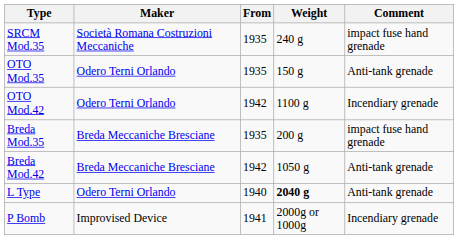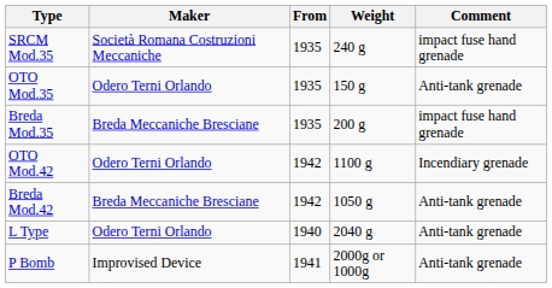 <table class="wikitable">
 <tr>
 <th>Type</th>
 <th>Maker</th>
 <th>From</th>
 <th>Weight</th>
 <th>Comment</th>
 </tr>
 <tr>
 <td><a href='#'>SRCM Mod.35</a></td>
 <td><a href='#'>Società Romana Costruzioni Meccaniche</a></td>
 <td>1935</td>
 <td>240 g</td>
 <td>impact fuse hand grenade</td>
 </tr>
 <tr>
 <td><a href='#'>OTO Mod.35</a></td>
 <td><a href='#'>Odero Terni Orlando</a></td>
 <td>1935</td>
 <td>150 g</td>
 <td>Anti-tank grenade</td>
 </tr>
 <tr>
+<td><a href='#'>Breda Mod.35</a></td>
+<td><a href='#'>Breda Meccaniche Bresciane</a></td>
+<td>1935</td>
+<td>200 g</td>
+<td>impact fuse hand grenade</td>
+</tr>
+<tr>
 <td><a href='#'>OTO Mod.42</a></td>
 <td><a href='#'>Odero Terni Orlando</a></td>
 <td>1942</td>
 <td>1100 g</td>
 <td>Incendiary grenade</td>
-</tr>
-<tr>
-<td><a href='#'>Breda Mod.35</a></td>
-<td><a href='#'>Breda Meccaniche Bresciane</a></td>
-<td>1935</td>
-<td>200 g</td>
-<td>impact fuse hand grenade</td>
 </tr>
 <tr>
 <td><a href='#'>Breda Mod.42</a></td>
 <td><a href='#'>Breda Meccaniche Bresciane</a></td>
 <td>1942</td>
 <td>1050 g</td>
 <td>Anti-tank grenade</td>
 </tr>
 <tr>
 <td><a href='#'>L Type</a></td>
 <td><a href='#'>Odero Terni Orlando</a></td>
 <td>1940</td>
-<td><strong>2040 g</strong></td>
+<td>2040 g</td>
 <td>Anti-tank grenade</td>
 </tr>
 <tr>
 <td><a href='#'>P Bomb</a></td>
 <td>Improvised Device</td>
 <td>1941</td>
 <td>2000g or 1000g</td>
-<td>Incendiary grenade</td>
+<td>Anti-tank grenade</td>
 </tr>
 </table>
